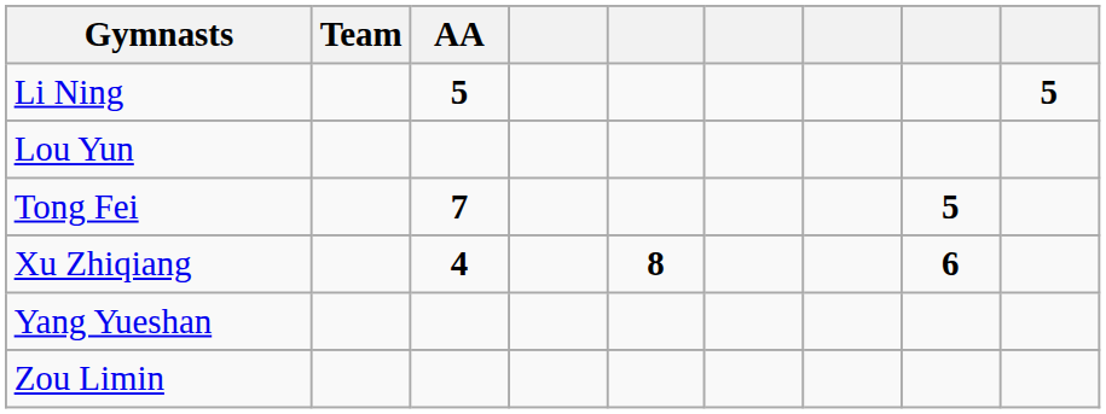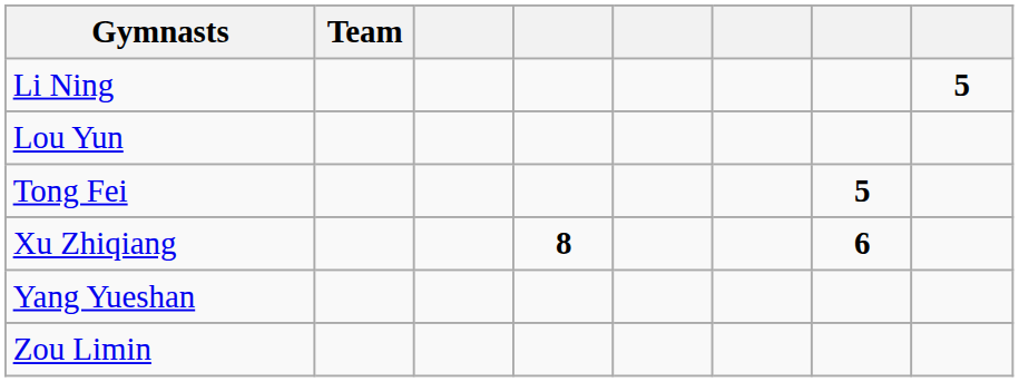 <table class="wikitable sortable collapsible autocollapse plainrowheaders" style="text-align:center; font-size:95%;">
 <tr>
 <th width=28% class=unsortable>Gymnasts</th>
 <th width=9% class=unsortable>Team</th>
-<th width=9% class=unsortable>AA</th>
 <th width=9% class=unsortable></th>
 <th width=9% class=unsortable></th>
 <th width=9% class=unsortable></th>
 <th width=9% class=unsortable></th>
 <th width=9% class=unsortable></th>
 <th width=9% class=unsortable></th>
 </tr>
 <tr>
 <td align=left><a href='#'>Li Ning</a></td>
 <td></td>
-<td><strong>5</strong></td>
 <td></td>
 <td></td>
 <td></td>
 <td></td>
 <td></td>
 <td><strong>5</strong></td>
 </tr>
 <tr>
 <td align=left><a href='#'>Lou Yun</a></td>
 <td></td>
 <td></td>
 <td></td>
 <td></td>
 <td></td>
 <td></td>
 <td></td>
-<td></td>
 </tr>
 <tr>
 <td align=left><a href='#'>Tong Fei</a></td>
 <td></td>
-<td><strong>7</strong></td>
 <td></td>
 <td></td>
 <td></td>
 <td></td>
 <td><strong>5</strong></td>
 <td></td>
 </tr>
 <tr>
 <td align=left><a href='#'>Xu Zhiqiang</a></td>
 <td></td>
-<td><strong>4</strong></td>
 <td></td>
 <td><strong>8</strong></td>
 <td></td>
 <td></td>
 <td><strong>6</strong></td>
 <td></td>
 </tr>
 <tr>
 <td align=left><a href='#'>Yang Yueshan</a></td>
-<td></td>
 <td></td>
 <td></td>
 <td></td>
 <td></td>
 <td></td>
 <td></td>
 <td></td>
 </tr>
 <tr>
 <td align=left><a href='#'>Zou Limin</a></td>
 <td></td>
 <td></td>
 <td></td>
 <td></td>
 <td></td>
 <td></td>
 <td></td>
-<td></td>
 </tr>
 </table>
